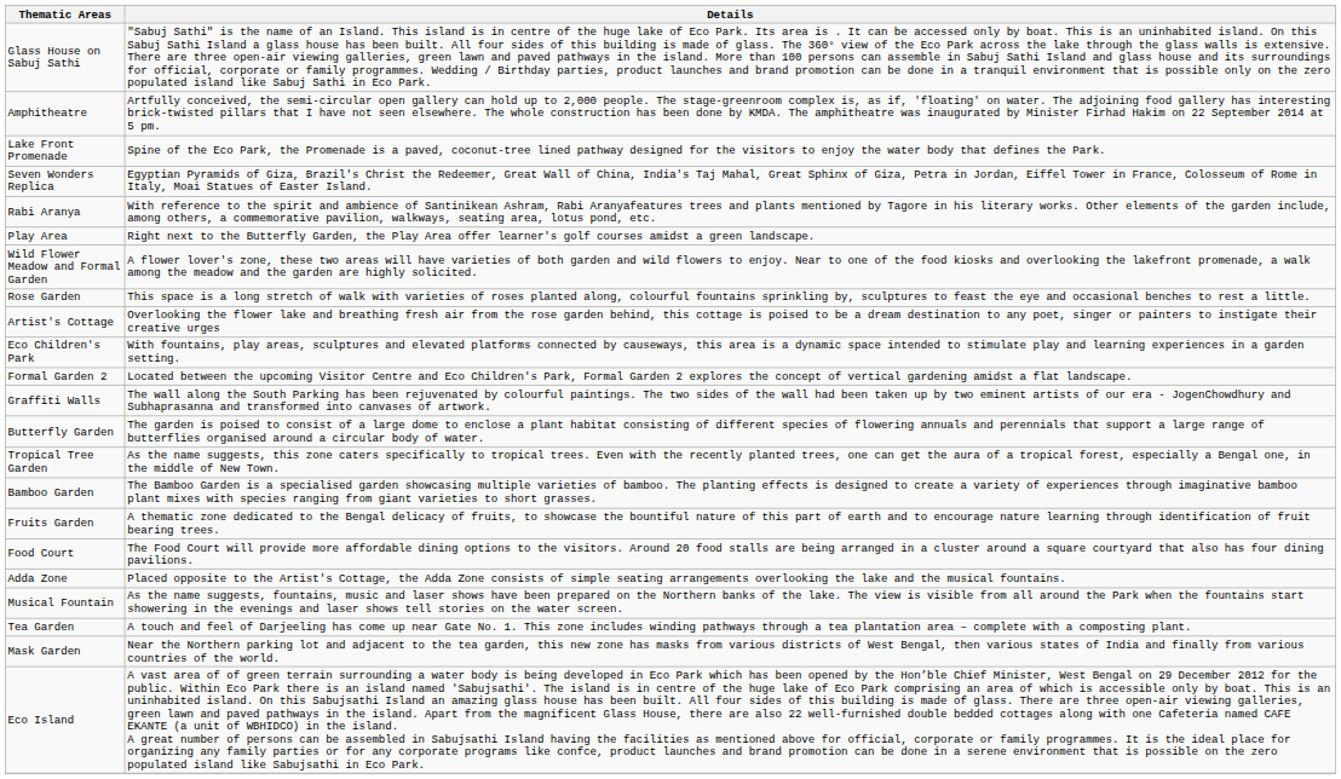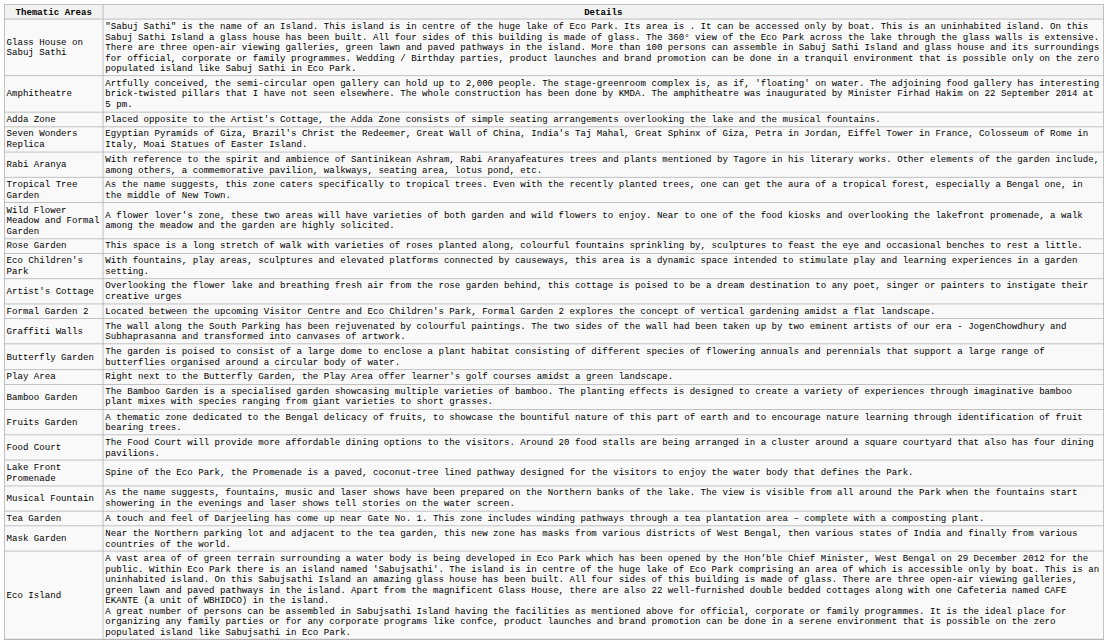 <table class="wikitable">
 <tr>
 <th>Thematic Areas</th>
 <th>Details</th>
 </tr>
 <tr>
 <td>Glass House on Sabuj Sathi</td>
 <td>"Sabuj Sathi" is the name of an Island. This island is in centre of the huge lake of Eco Park. Its area is . It can be accessed only by boat. This is an uninhabited island. On this Sabuj Sathi Island a glass house has been built. All four sides of this  building is made of glass. The 360° view of the Eco Park across the lake through the glass walls is extensive. There are three open-air viewing galleries, green lawn and paved pathways in the island. More than 100 persons can assemble in Sabuj Sathi Island and glass house and its surroundings for official, corporate or family programmes. Wedding / Birthday parties, product launches and brand promotion can be done in a tranquil environment that is possible only on the zero populated island like Sabuj Sathi in Eco Park.</td>
 </tr>
 <tr>
 <td>Amphitheatre</td>
 <td>Artfully conceived, the semi-circular open gallery can hold up to 2,000 people. The stage-greenroom complex is, as if,  'floating' on water. The adjoining food gallery has interesting brick-twisted pillars that I have not seen elsewhere. The whole construction has been done by KMDA. The amphitheatre was inaugurated by Minister Firhad Hakim on 22 September 2014 at 5 pm.</td>
 </tr>
 <tr>
-<td>Lake Front Promenade</td>
-<td>Spine of the Eco Park, the Promenade is a paved, coconut-tree lined pathway designed for the visitors to enjoy the  water body that defines the Park.</td>
+<td>Adda Zone</td>
+<td>Placed opposite to the Artist's Cottage, the Adda Zone consists of simple seating arrangements overlooking the lake and the musical fountains.</td>
 </tr>
 <tr>
 <td>Seven Wonders Replica</td>
 <td>Egyptian Pyramids of Giza, Brazil's Christ the Redeemer, Great Wall of China, India's Taj Mahal, Great Sphinx of Giza, Petra in Jordan, Eiffel Tower in France, Colosseum of Rome in Italy, Moai Statues of Easter Island.</td>
 </tr>
 <tr>
 <td>Rabi Aranya</td>
 <td>With reference to the spirit and ambience of Santinikean Ashram, Rabi Aranyafeatures trees and plants mentioned by Tagore in his literary works. Other elements of the garden include, among others, a commemorative pavilion, walkways, seating area, lotus pond, etc.</td>
 </tr>
 <tr>
-<td>Play Area</td>
-<td>Right next to the Butterfly Garden, the Play Area offer learner's golf courses amidst a green landscape.</td>
+<td>Tropical Tree Garden</td>
+<td>As the name suggests, this zone caters specifically to tropical trees. Even with the recently planted trees, one can get the aura of a tropical forest, especially a Bengal one, in the middle of New Town.</td>
 </tr>
 <tr>
 <td>Wild Flower Meadow and Formal Garden</td>
 <td>A flower lover's zone, these two areas will have varieties of both garden and wild flowers to enjoy. Near to one of the food kiosks and overlooking the lakefront promenade, a walk among the meadow and the garden are highly solicited.</td>
 </tr>
 <tr>
 <td>Rose Garden</td>
 <td>This space is a long stretch of walk with varieties of roses planted along, colourful fountains sprinkling by, sculptures to feast the eye and occasional benches to rest a little.</td>
 </tr>
 <tr>
+<td>Eco Children's Park</td>
+<td>With fountains, play areas, sculptures and elevated platforms connected by causeways, this area is a dynamic space intended to stimulate play and learning experiences in a garden setting.</td>
+</tr>
+<tr>
 <td>Artist's Cottage</td>
 <td>Overlooking the flower lake and breathing fresh air from the rose garden behind, this cottage is poised to be a dream destination to any poet, singer or painters to instigate their creative urges</td>
-</tr>
-<tr>
-<td>Eco Children's Park</td>
-<td>With fountains, play areas, sculptures and elevated platforms connected by causeways, this area is a dynamic space intended to stimulate play and learning experiences in a garden setting.</td>
 </tr>
 <tr>
 <td>Formal Garden 2</td>
 <td>Located between the upcoming Visitor Centre and Eco Children's Park, Formal Garden 2 explores the concept of vertical gardening amidst a flat landscape.</td>
 </tr>
 <tr>
 <td>Graffiti Walls</td>
 <td>The wall along the South Parking has been rejuvenated by colourful paintings. The two sides of the wall had been taken up by two eminent artists of our era - JogenChowdhury and Subhaprasanna and transformed into canvases of artwork.</td>
 </tr>
 <tr>
 <td>Butterfly Garden</td>
 <td>The garden is poised to consist of a large dome to enclose a plant habitat consisting of different species of flowering annuals and perennials that support a large range of butterflies organised around a circular body of water.</td>
 </tr>
 <tr>
-<td>Tropical Tree Garden</td>
-<td>As the name suggests, this zone caters specifically to tropical trees. Even with the recently planted trees, one can get the aura of a tropical forest, especially a Bengal one, in the middle of New Town.</td>
+<td>Play Area</td>
+<td>Right next to the Butterfly Garden, the Play Area offer learner's golf courses amidst a green landscape.</td>
 </tr>
 <tr>
 <td>Bamboo Garden</td>
 <td>The Bamboo Garden is a specialised garden showcasing multiple varieties of bamboo. The planting effects is designed to create a variety of experiences through imaginative bamboo plant mixes with species ranging from giant varieties to short grasses.</td>
 </tr>
 <tr>
 <td>Fruits Garden</td>
 <td>A thematic zone dedicated to the Bengal delicacy of fruits, to showcase the bountiful nature of this part of earth and to encourage nature learning through identification of fruit bearing trees.</td>
 </tr>
 <tr>
 <td>Food Court</td>
 <td>The Food Court will provide more affordable dining options to the visitors. Around 20 food stalls are being arranged in a cluster around a square courtyard that also has four dining pavilions.</td>
 </tr>
 <tr>
-<td>Adda Zone</td>
-<td>Placed opposite to the Artist's Cottage, the Adda Zone consists of simple seating arrangements overlooking the lake and the musical fountains.</td>
+<td>Lake Front Promenade</td>
+<td>Spine of the Eco Park, the Promenade is a paved, coconut-tree lined pathway designed for the visitors to enjoy the  water body that defines the Park.</td>
 </tr>
 <tr>
 <td>Musical Fountain</td>
 <td>As the name suggests, fountains, music and laser shows have been prepared on the Northern banks of the lake. The view is visible from all around the Park when the fountains start showering in the evenings and laser shows tell stories on the water screen.</td>
 </tr>
 <tr>
 <td>Tea Garden</td>
 <td>A touch and feel of Darjeeling has come up near Gate No. 1. This zone includes winding pathways through a tea plantation area – complete with a composting plant.</td>
 </tr>
 <tr>
 <td>Mask Garden</td>
 <td>Near the Northern parking lot and adjacent to the tea garden, this new zone has masks from various districts of West Bengal, then various states of India and finally from various countries of the world.</td>
 </tr>
 <tr>
 <td>Eco Island</td>
 <td>A vast area of  of green terrain surrounding a water body is being developed in Eco Park which has been opened by the Hon’ble Chief Minister, West Bengal on 29 December 2012 for the public. Within Eco Park there is an island named 'Sabujsathi'. The island is in centre of the huge lake of Eco Park comprising an area of  which is accessible only by boat. This is an uninhabited island. On this Sabujsathi Island an amazing glass house has been built. All four sides of this  building is made of glass. There are three open-air viewing galleries, green lawn and paved pathways in the island. Apart from the magnificent Glass House, there are also 22 well-furnished double bedded cottages along with one Cafeteria named CAFE EKANTE (a unit of WBHIDCO) in the island.<br>A great number of persons can be assembled in Sabujsathi Island having the facilities as mentioned above for official, corporate or family programmes. It is the ideal place for organizing any family parties or for any corporate programs like confce, product launches and brand promotion can be done in a serene environment that is possible on the zero populated island like Sabujsathi in Eco Park.</td>
 </tr>
 <tr>
 </tr>
 </table>
